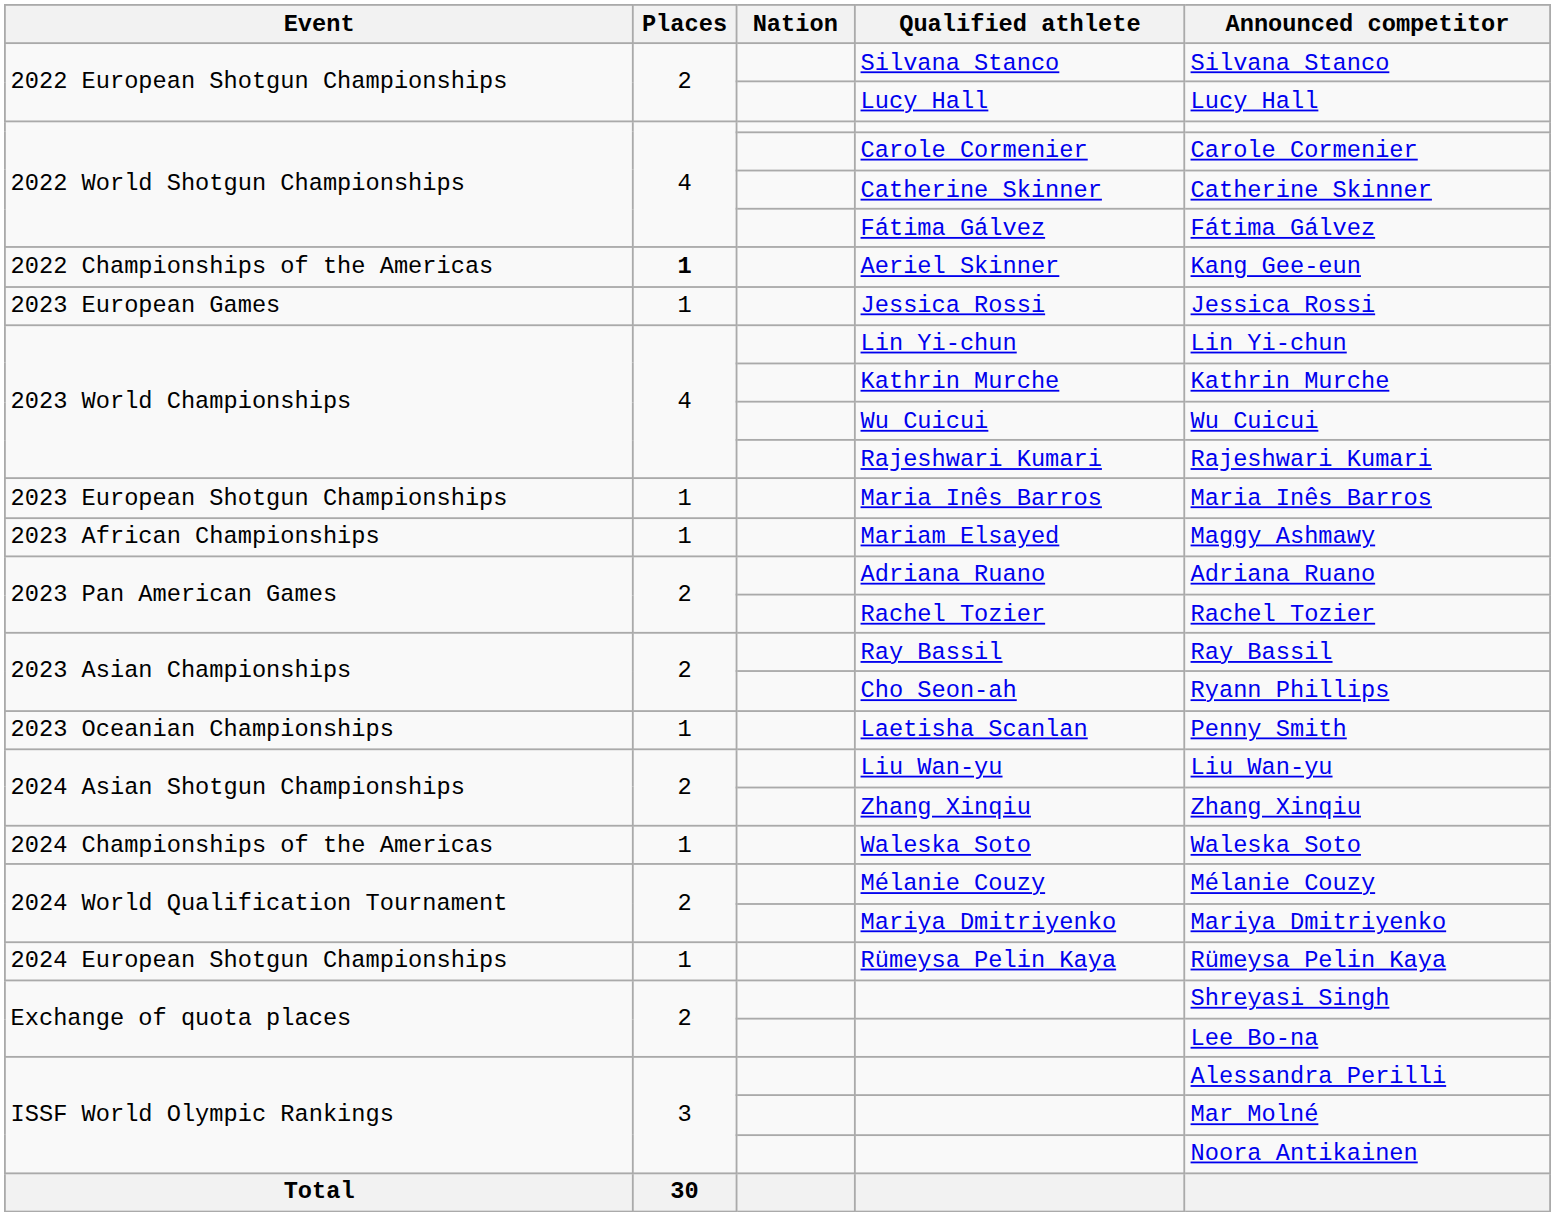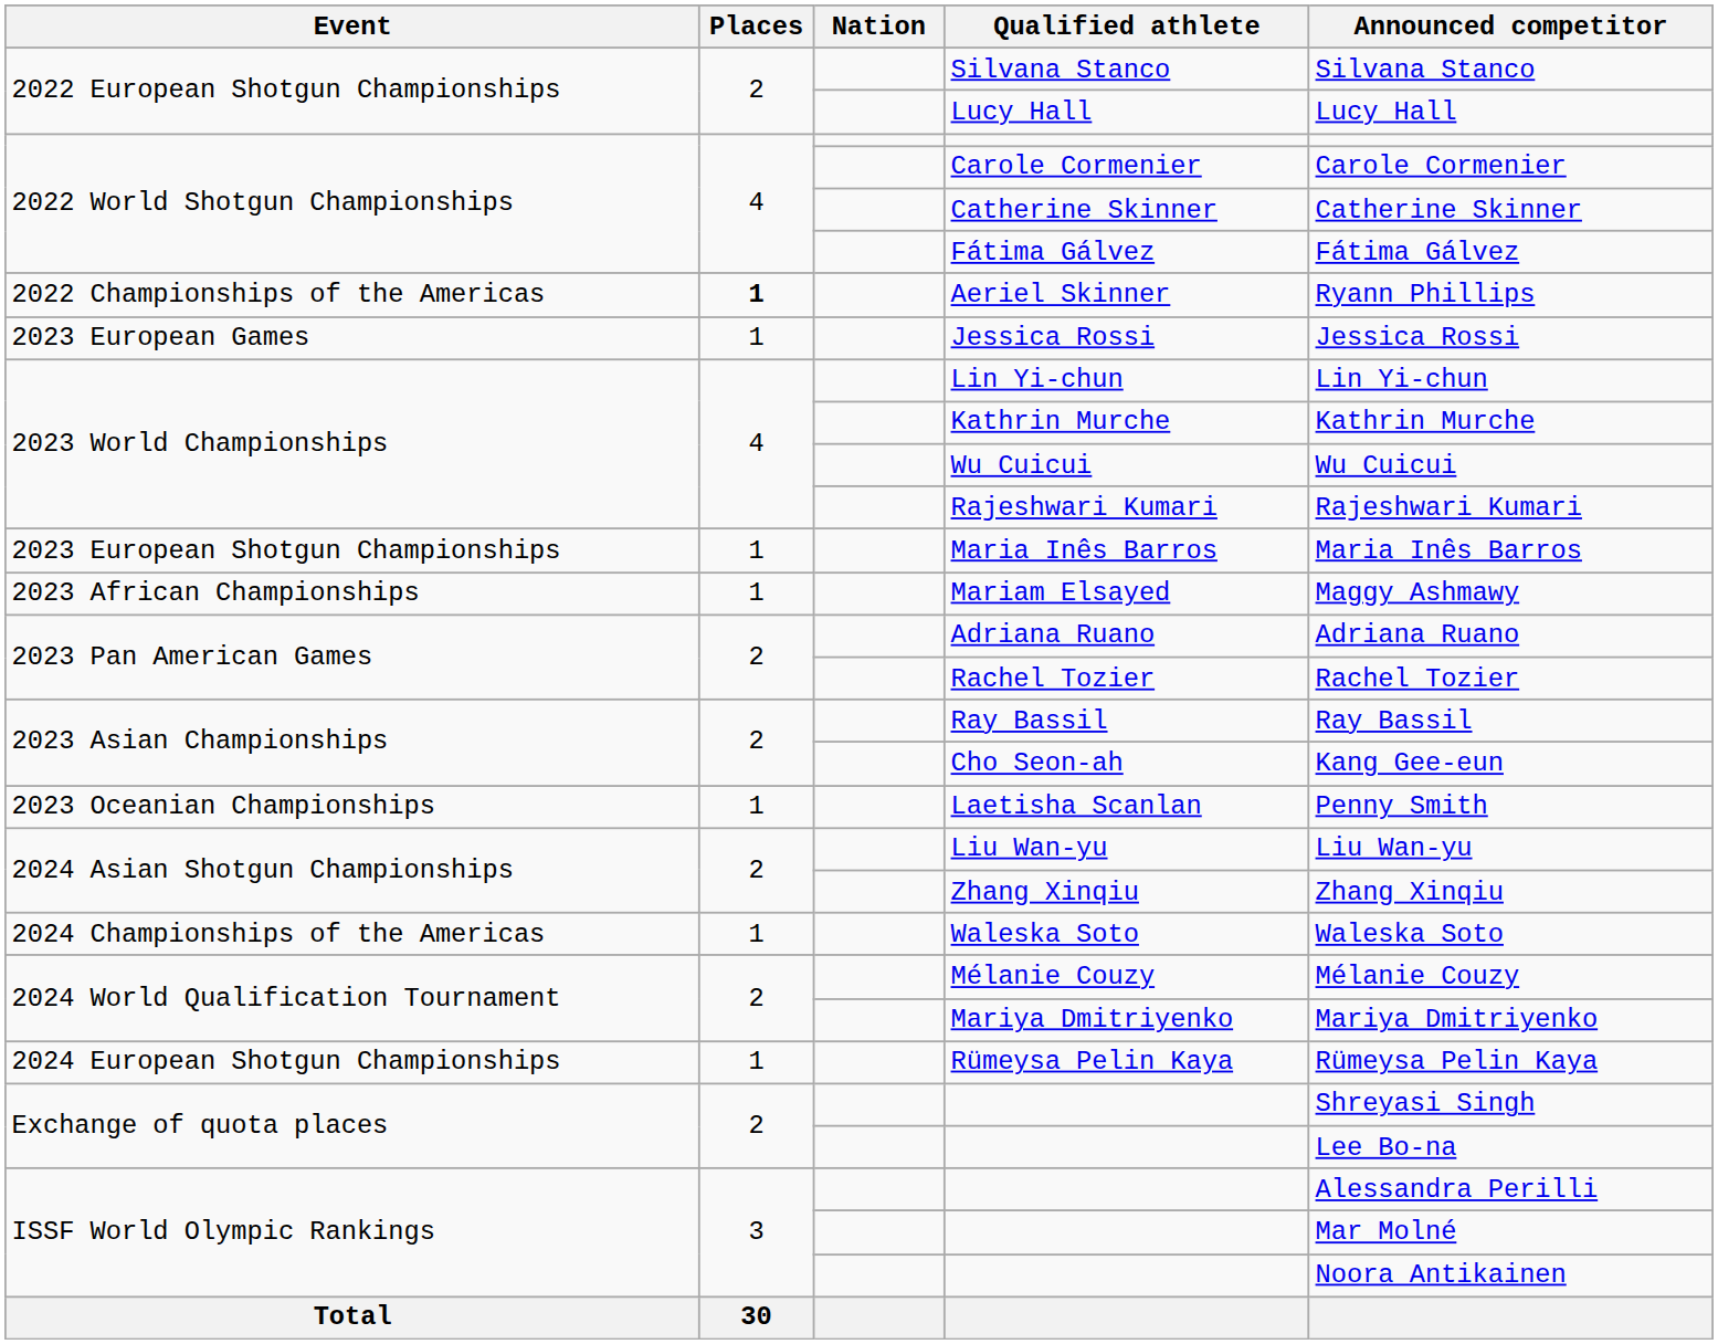 <table class=wikitable style="text-align:left" width=850>
 <tr>
 <th>Event</th>
 <th width=50>Places</th>
 <th>Nation</th>
 <th>Qualified athlete</th>
 <th>Announced competitor</th>
 </tr>
 <tr>
 <td rowspan="2">2022 European Shotgun Championships</td>
 <td rowspan=2 align=center>2</td>
 <td></td>
 <td><a href='#'>Silvana Stanco</a></td>
 <td><a href='#'>Silvana Stanco</a></td>
 </tr>
 <tr>
 <td></td>
 <td><a href='#'>Lucy Hall</a></td>
 <td><a href='#'>Lucy Hall</a></td>
 </tr>
 <tr>
 <td rowspan="4">2022 World Shotgun Championships</td>
 <td rowspan=4 align=center>4</td>
 <td></td>
 <td></td>
 <td></td>
 </tr>
 <tr>
 <td></td>
 <td><a href='#'>Carole Cormenier</a></td>
 <td><a href='#'>Carole Cormenier</a></td>
 </tr>
 <tr>
 <td></td>
 <td><a href='#'>Catherine Skinner</a></td>
 <td><a href='#'>Catherine Skinner</a></td>
 </tr>
 <tr>
 <td></td>
 <td><a href='#'>Fátima Gálvez</a></td>
 <td><a href='#'>Fátima Gálvez</a></td>
 </tr>
 <tr>
 <td>2022 Championships of the Americas</td>
 <td align=center><strong>1</strong></td>
 <td></td>
 <td><a href='#'>Aeriel Skinner</a></td>
-<td><a href='#'>Kang Gee-eun</a></td>
+<td><a href='#'>Ryann Phillips</a></td>
 </tr>
 <tr>
 <td>2023 European Games</td>
 <td align=center>1</td>
 <td></td>
 <td><a href='#'>Jessica Rossi</a></td>
 <td><a href='#'>Jessica Rossi</a></td>
 </tr>
 <tr>
 <td rowspan="4">2023 World Championships</td>
 <td rowspan=4 align=center>4</td>
 <td></td>
 <td><a href='#'>Lin Yi-chun</a></td>
 <td><a href='#'>Lin Yi-chun</a></td>
 </tr>
 <tr>
 <td></td>
 <td><a href='#'>Kathrin Murche</a></td>
 <td><a href='#'>Kathrin Murche</a></td>
 </tr>
 <tr>
 <td></td>
 <td><a href='#'>Wu Cuicui</a></td>
 <td><a href='#'>Wu Cuicui</a></td>
 </tr>
 <tr>
 <td></td>
 <td><a href='#'>Rajeshwari Kumari</a></td>
 <td><a href='#'>Rajeshwari Kumari</a></td>
 </tr>
 <tr>
 <td>2023 European Shotgun Championships</td>
 <td align=center>1</td>
 <td></td>
 <td><a href='#'>Maria Inês Barros</a></td>
 <td><a href='#'>Maria Inês Barros</a></td>
 </tr>
 <tr>
 <td>2023 African Championships</td>
 <td align=center>1</td>
 <td></td>
 <td><a href='#'>Mariam Elsayed</a></td>
 <td><a href='#'>Maggy Ashmawy</a></td>
 </tr>
 <tr>
 <td rowspan="2">2023 Pan American Games</td>
 <td rowspan=2 align=center>2</td>
 <td></td>
 <td><a href='#'>Adriana Ruano</a></td>
 <td><a href='#'>Adriana Ruano</a></td>
 </tr>
 <tr>
 <td></td>
 <td><a href='#'>Rachel Tozier</a></td>
 <td><a href='#'>Rachel Tozier</a></td>
 </tr>
 <tr>
 <td rowspan="2">2023 Asian Championships</td>
 <td rowspan=2 align=center>2</td>
 <td></td>
 <td><a href='#'>Ray Bassil</a></td>
 <td><a href='#'>Ray Bassil</a></td>
 </tr>
 <tr>
 <td></td>
 <td><a href='#'>Cho Seon-ah</a></td>
-<td><a href='#'>Ryann Phillips</a></td>
+<td><a href='#'>Kang Gee-eun</a></td>
 </tr>
 <tr>
 <td>2023 Oceanian Championships</td>
 <td align=center>1</td>
 <td></td>
 <td><a href='#'>Laetisha Scanlan</a></td>
 <td><a href='#'>Penny Smith</a></td>
 </tr>
 <tr>
 <td rowspan="2">2024 Asian Shotgun Championships</td>
 <td rowspan=2 align=center>2</td>
 <td></td>
 <td><a href='#'>Liu Wan-yu</a></td>
 <td><a href='#'>Liu Wan-yu</a></td>
 </tr>
 <tr>
 <td></td>
 <td><a href='#'>Zhang Xinqiu</a></td>
 <td><a href='#'>Zhang Xinqiu</a></td>
 </tr>
 <tr>
 <td>2024 Championships of the Americas</td>
 <td align=center>1</td>
 <td></td>
 <td><a href='#'>Waleska Soto</a></td>
 <td><a href='#'>Waleska Soto</a></td>
 </tr>
 <tr>
 <td rowspan="2">2024 World Qualification Tournament</td>
 <td rowspan=2 align=center>2</td>
 <td></td>
 <td><a href='#'>Mélanie Couzy</a></td>
 <td><a href='#'>Mélanie Couzy</a></td>
 </tr>
 <tr>
 <td></td>
 <td><a href='#'>Mariya Dmitriyenko</a></td>
 <td><a href='#'>Mariya Dmitriyenko</a></td>
 </tr>
 <tr>
 <td>2024 European Shotgun Championships</td>
 <td align=center>1</td>
 <td></td>
 <td><a href='#'>Rümeysa Pelin Kaya</a></td>
 <td><a href='#'>Rümeysa Pelin Kaya</a></td>
 </tr>
 <tr>
 <td rowspan="2">Exchange of quota places</td>
 <td rowspan="2" align=center>2</td>
 <td></td>
 <td></td>
 <td><a href='#'>Shreyasi Singh</a></td>
 </tr>
 <tr>
 <td></td>
 <td></td>
 <td><a href='#'>Lee Bo-na</a></td>
 </tr>
 <tr>
 <td rowspan=3>ISSF World Olympic Rankings</td>
 <td rowspan=3 align=center>3</td>
 <td></td>
 <td></td>
 <td><a href='#'>Alessandra Perilli</a></td>
 </tr>
 <tr>
 <td></td>
 <td></td>
 <td><a href='#'>Mar Molné</a></td>
 </tr>
 <tr>
 <td></td>
 <td></td>
 <td><a href='#'>Noora Antikainen</a></td>
 </tr>
 <tr>
 <th>Total</th>
 <th>30</th>
 <th></th>
 <th></th>
 <th></th>
 </tr>
 </table>
